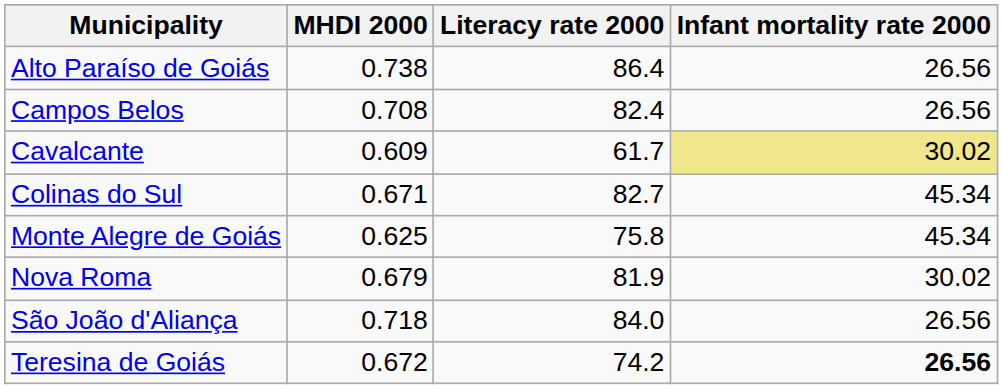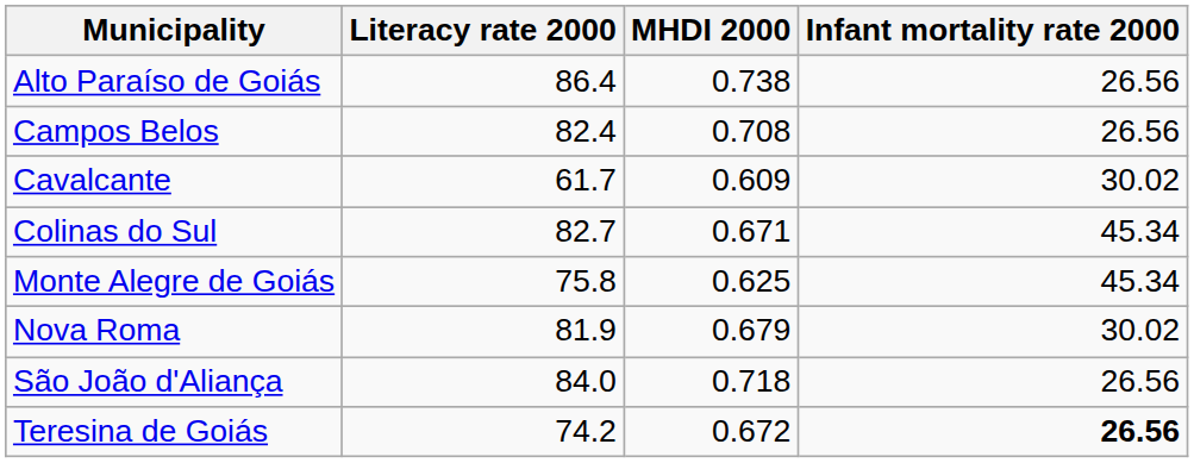 <table class="wikitable" style="text-align:right">
 <tr>
 <th align=left>Municipality</th>
+<th align=right>Literacy rate 2000</th>
 <th align=right>MHDI 2000</th>
-<th align=right>Literacy rate 2000</th>
 <th align=right>Infant mortality rate 2000</th>
 </tr>
 <tr>
 <td align=left><a href='#'>Alto Paraíso de Goiás</a></td>
+<td>86.4</td>
 <td>0.738</td>
-<td>86.4</td>
 <td>26.56</td>
 </tr>
 <tr>
 <td align=left><a href='#'>Campos Belos</a></td>
+<td>82.4</td>
 <td>0.708</td>
-<td>82.4</td>
 <td>26.56</td>
 </tr>
 <tr>
 <td align=left><a href='#'>Cavalcante</a></td>
+<td>61.7</td>
 <td>0.609</td>
-<td>61.7</td>
-<td style="background: khaki;">30.02</td>
+<td>30.02</td>
 </tr>
 <tr>
 <td align=left><a href='#'>Colinas do Sul</a></td>
+<td>82.7</td>
 <td>0.671</td>
-<td>82.7</td>
 <td>45.34</td>
 </tr>
 <tr>
 <td align=left><a href='#'>Monte Alegre de Goiás</a></td>
+<td>75.8</td>
 <td>0.625</td>
-<td>75.8</td>
 <td>45.34</td>
 </tr>
 <tr>
 <td align=left><a href='#'>Nova Roma</a></td>
+<td>81.9</td>
 <td>0.679</td>
-<td>81.9</td>
 <td>30.02</td>
 </tr>
 <tr>
 <td align=left><a href='#'>São João d'Aliança</a></td>
+<td>84.0</td>
 <td>0.718</td>
-<td>84.0</td>
 <td>26.56</td>
 </tr>
 <tr>
 <td align=left><a href='#'>Teresina de Goiás</a></td>
+<td>74.2</td>
 <td>0.672</td>
-<td>74.2</td>
 <td><strong>26.56</strong></td>
 </tr>
 </table>
